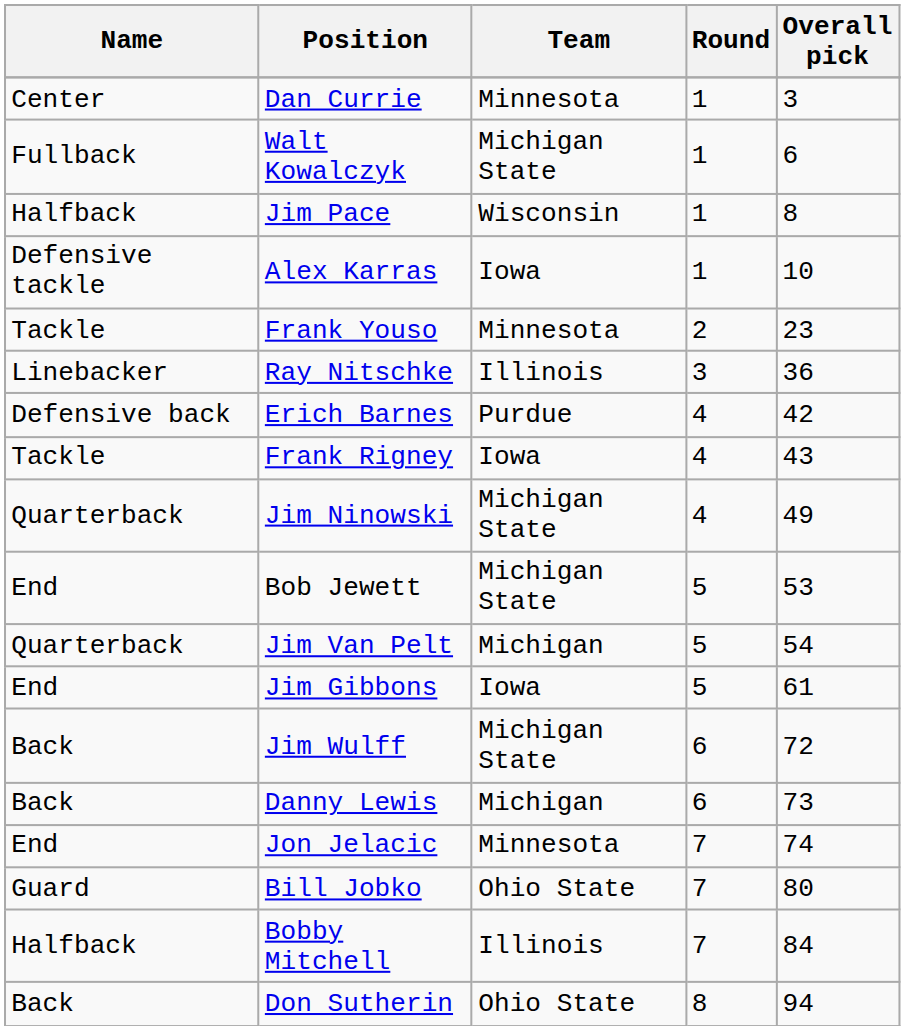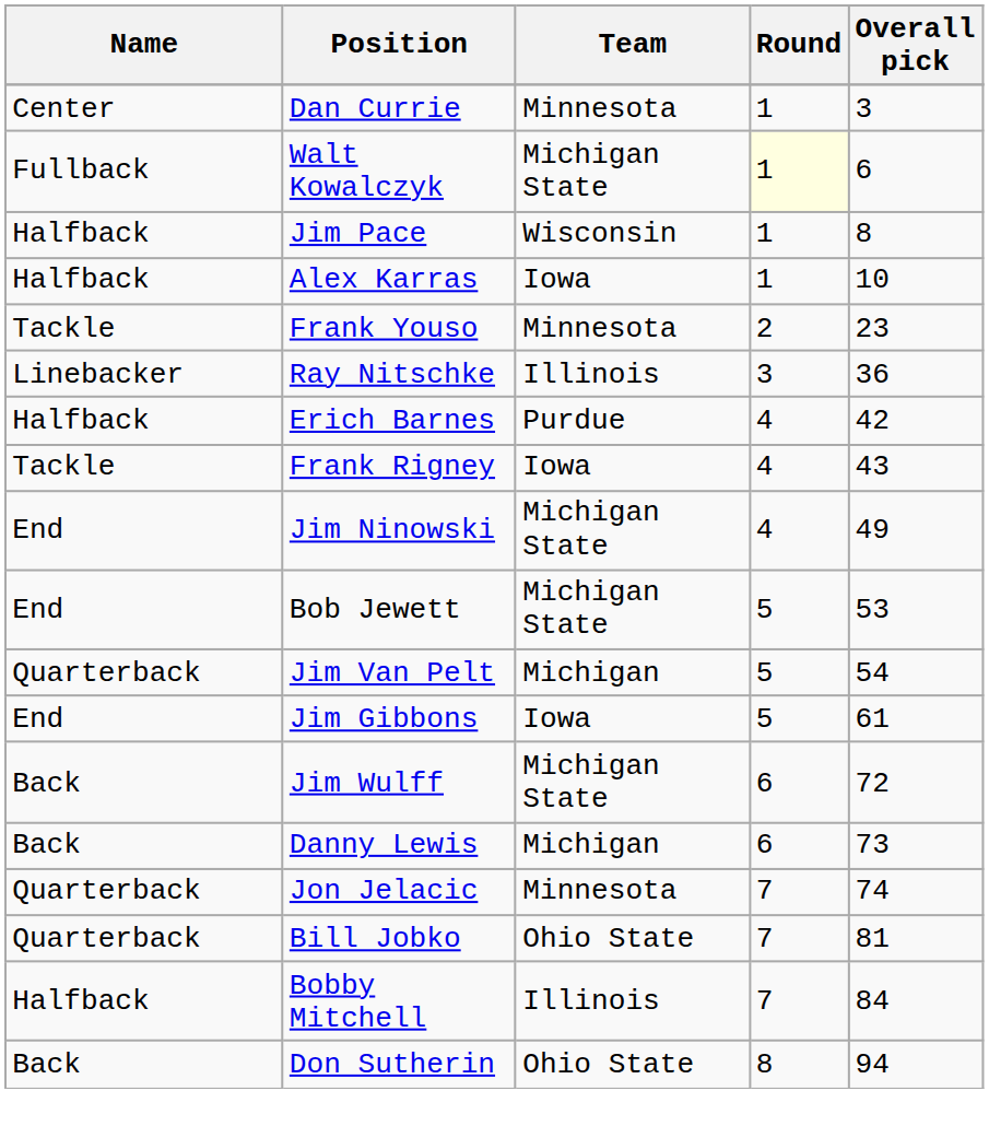 <table class="sortable wikitable">
 <tr>
 <th width="120">Name</th>
 <th width="100">Position</th>
 <th width="100">Team</th>
 <th width="25">Round</th>
 <th width="25">Overall pick</th>
 </tr>
 <tr align="left" bgcolor="">
 </tr>
 <tr>
 <td>Center</td>
 <td><a href='#'>Dan Currie</a></td>
 <td>Minnesota</td>
 <td>1</td>
 <td>3</td>
 </tr>
 <tr>
 <td>Fullback</td>
 <td><a href='#'>Walt Kowalczyk</a></td>
 <td>Michigan State</td>
-<td>1</td>
+<td style="background: lightyellow;">1</td>
 <td>6</td>
 </tr>
 <tr>
 <td>Halfback</td>
 <td><a href='#'>Jim Pace</a></td>
 <td>Wisconsin</td>
 <td>1</td>
 <td>8</td>
 </tr>
 <tr>
-<td>Defensive tackle</td>
+<td>Halfback</td>
 <td><a href='#'>Alex Karras</a></td>
 <td>Iowa</td>
 <td>1</td>
 <td>10</td>
 </tr>
 <tr>
 <td>Tackle</td>
 <td><a href='#'>Frank Youso</a></td>
 <td>Minnesota</td>
 <td>2</td>
 <td>23</td>
 </tr>
 <tr>
 <td>Linebacker</td>
 <td><a href='#'>Ray Nitschke</a></td>
 <td>Illinois</td>
 <td>3</td>
 <td>36</td>
 </tr>
 <tr>
-<td>Defensive back</td>
+<td>Halfback</td>
 <td><a href='#'>Erich Barnes</a></td>
 <td>Purdue</td>
 <td>4</td>
 <td>42</td>
 </tr>
 <tr>
 <td>Tackle</td>
 <td><a href='#'>Frank Rigney</a></td>
 <td>Iowa</td>
 <td>4</td>
 <td>43</td>
 </tr>
 <tr>
-<td>Quarterback</td>
+<td>End</td>
 <td><a href='#'>Jim Ninowski</a></td>
 <td>Michigan State</td>
 <td>4</td>
 <td>49</td>
 </tr>
 <tr>
 <td>End</td>
 <td>Bob Jewett</td>
 <td>Michigan State</td>
 <td>5</td>
 <td>53</td>
 </tr>
 <tr>
 <td>Quarterback</td>
 <td><a href='#'>Jim Van Pelt</a></td>
 <td>Michigan</td>
 <td>5</td>
 <td>54</td>
 </tr>
 <tr>
 <td>End</td>
 <td><a href='#'>Jim Gibbons</a></td>
 <td>Iowa</td>
 <td>5</td>
 <td>61</td>
 </tr>
 <tr>
 <td>Back</td>
 <td><a href='#'>Jim Wulff</a></td>
 <td>Michigan State</td>
 <td>6</td>
 <td>72</td>
 </tr>
 <tr>
 <td>Back</td>
 <td><a href='#'>Danny Lewis</a></td>
 <td>Michigan</td>
 <td>6</td>
 <td>73</td>
 </tr>
 <tr>
-<td>End</td>
+<td>Quarterback</td>
 <td><a href='#'>Jon Jelacic</a></td>
 <td>Minnesota</td>
 <td>7</td>
 <td>74</td>
 </tr>
 <tr>
-<td>Guard</td>
+<td>Quarterback</td>
 <td><a href='#'>Bill Jobko</a></td>
 <td>Ohio State</td>
 <td>7</td>
-<td>80</td>
+<td>81</td>
 </tr>
 <tr>
 <td>Halfback</td>
 <td><a href='#'>Bobby Mitchell</a></td>
 <td>Illinois</td>
 <td>7</td>
 <td>84</td>
 </tr>
 <tr>
 <td>Back</td>
 <td><a href='#'>Don Sutherin</a></td>
 <td>Ohio State</td>
 <td>8</td>
 <td>94</td>
 </tr>
 </table>
